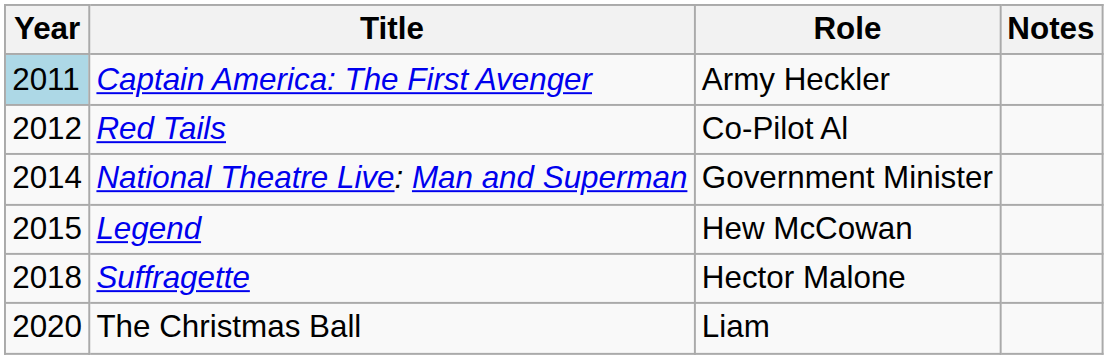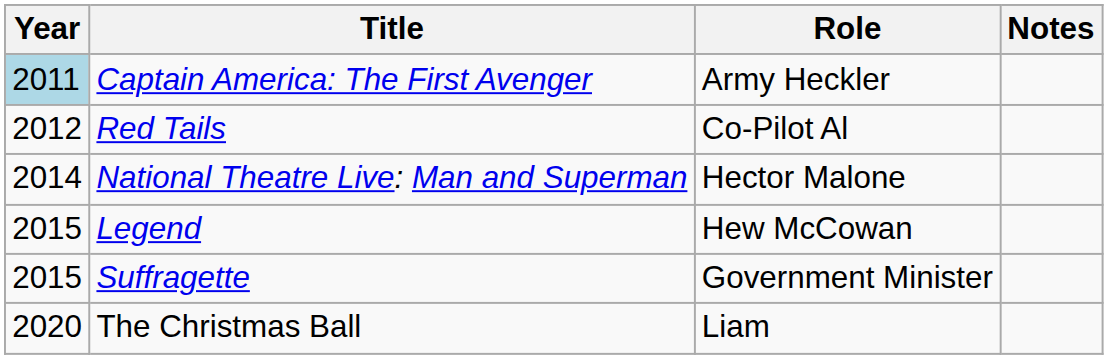 <table class="wikitable plainrowheaders sortable">
 <tr>
 <th scope="col">Year</th>
 <th scope="col">Title</th>
 <th scope="col">Role</th>
 <th class="unsortable">Notes</th>
 </tr>
 <tr>
 <td style="background: lightblue;">2011</td>
 <td><em><a href='#'>Captain America: The First Avenger</a></em></td>
 <td>Army Heckler</td>
 <td></td>
 </tr>
 <tr>
 <td>2012</td>
 <td><em><a href='#'>Red Tails</a></em></td>
 <td>Co-Pilot Al</td>
 <td></td>
 </tr>
 <tr>
 <td>2014</td>
 <td><em><a href='#'>National Theatre Live</a>: <a href='#'>Man and Superman</a></em></td>
-<td>Government Minister</td>
+<td>Hector Malone</td>
 <td></td>
 </tr>
 <tr>
 <td>2015</td>
 <td><em><a href='#'>Legend</a></em></td>
 <td>Hew McCowan</td>
 <td></td>
 </tr>
 <tr>
-<td>2018</td>
+<td>2015</td>
 <td><em><a href='#'>Suffragette</a></em></td>
-<td>Hector Malone</td>
+<td>Government Minister</td>
 <td></td>
 </tr>
 <tr>
 <td>2020</td>
 <td>The Christmas Ball</td>
 <td>Liam</td>
 <td></td>
 </tr>
 </table>
